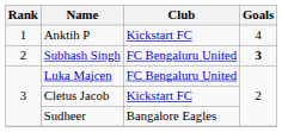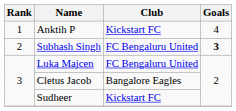 <table Class ="wikitable sortable" style="text-align:center">
 <tr>
 <th>Rank</th>
 <th>Name</th>
 <th>Club</th>
 <th>Goals</th>
 </tr>
 <tr>
 <td>1</td>
 <td align="left"> Anktih P</td>
 <td align="left"><a href='#'>Kickstart FC</a></td>
 <td>4</td>
 </tr>
 <tr>
 <td>2</td>
 <td align="left"> <a href='#'>Subhash Singh</a></td>
 <td align="left"><a href='#'>FC Bengaluru United</a></td>
 <td><strong>3</strong></td>
 </tr>
 <tr>
 <td rowspan=3>3</td>
 <td align="left"> <a href='#'>Luka Majcen</a></td>
 <td align="left"><a href='#'>FC Bengaluru United</a></td>
 <td rowspan=3>2</td>
 </tr>
 <tr>
 <td align="left"> Cletus Jacob</td>
-<td align="left"><a href='#'>Kickstart FC</a></td>
+<td align="left">Bangalore Eagles</td>
 </tr>
 <tr>
 <td align="left"> Sudheer</td>
-<td align="left">Bangalore Eagles</td>
+<td align="left"><a href='#'>Kickstart FC</a></td>
 </tr>
 <tr>
 </tr>
 </table>
